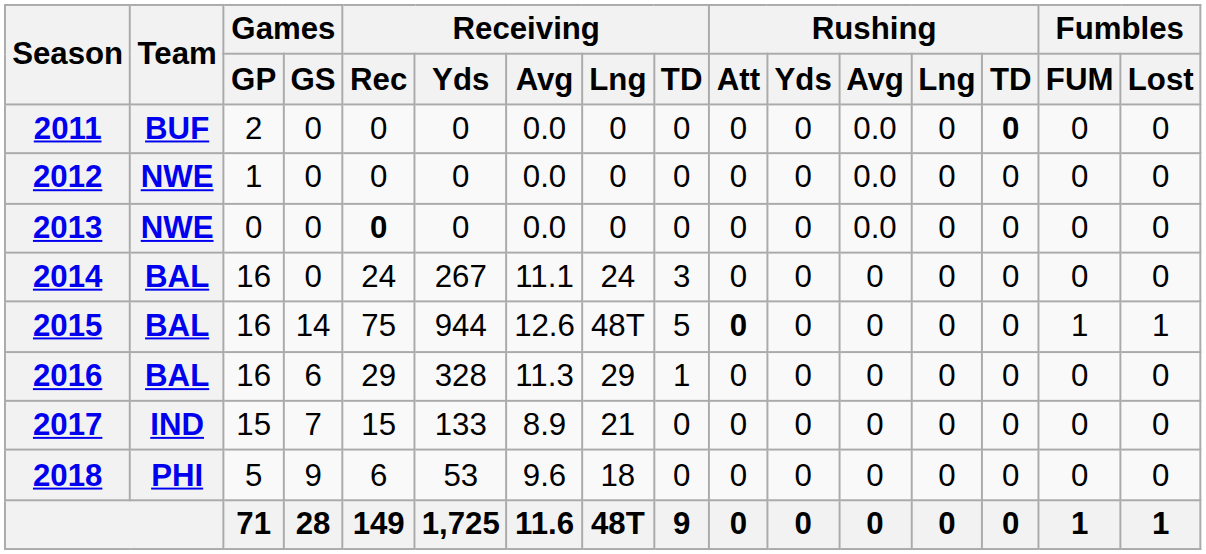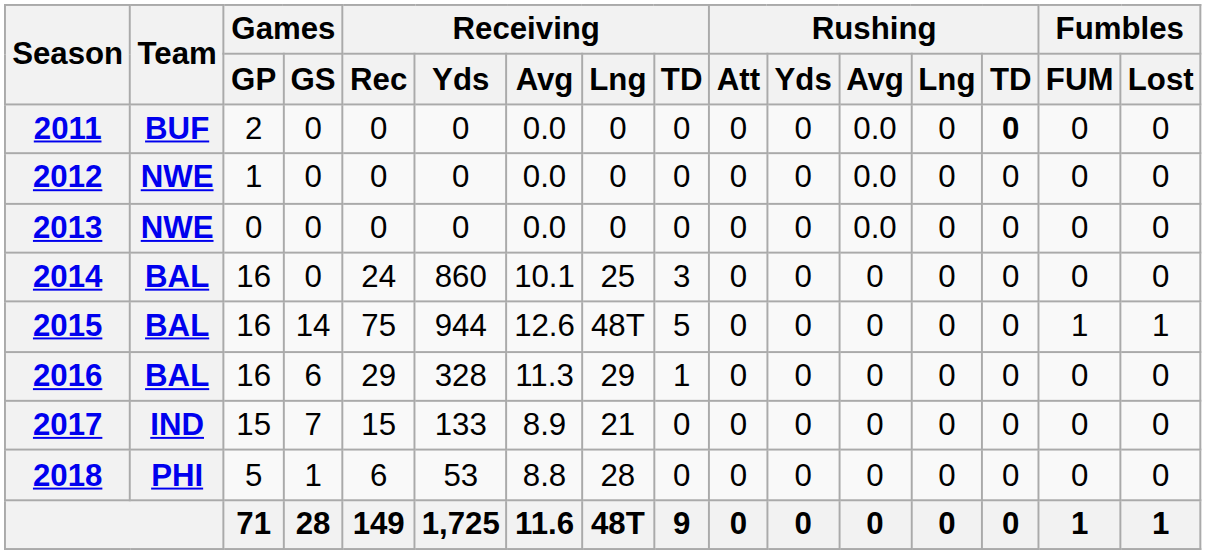 <table class=wikitable style="text-align:center;">
 <tr>
 <th rowspan=2>Season</th>
 <th rowspan=2>Team</th>
 <th colspan=2>Games</th>
 <th colspan=5>Receiving</th>
 <th colspan=5>Rushing</th>
 <th colspan=2>Fumbles</th>
 </tr>
 <tr>
 <th>GP</th>
 <th>GS</th>
 <th>Rec</th>
 <th>Yds</th>
 <th>Avg</th>
 <th>Lng</th>
 <th>TD</th>
 <th>Att</th>
 <th>Yds</th>
 <th>Avg</th>
 <th>Lng</th>
 <th>TD</th>
 <th>FUM</th>
 <th>Lost</th>
 </tr>
 <tr>
 <th><a href='#'>2011</a></th>
 <th><a href='#'>BUF</a></th>
 <td>2</td>
 <td>0</td>
 <td>0</td>
 <td>0</td>
 <td>0.0</td>
 <td>0</td>
 <td>0</td>
 <td>0</td>
 <td>0</td>
 <td>0.0</td>
 <td>0</td>
 <td><strong>0</strong></td>
 <td>0</td>
 <td>0</td>
 </tr>
 <tr>
 <th><a href='#'>2012</a></th>
 <th><a href='#'>NWE</a></th>
 <td>1</td>
 <td>0</td>
 <td>0</td>
 <td>0</td>
 <td>0.0</td>
 <td>0</td>
 <td>0</td>
 <td>0</td>
 <td>0</td>
 <td>0.0</td>
 <td>0</td>
 <td>0</td>
 <td>0</td>
 <td>0</td>
 </tr>
 <tr>
 <th><a href='#'>2013</a></th>
 <th><a href='#'>NWE</a></th>
 <td>0</td>
 <td>0</td>
-<td><strong>0</strong></td>
+<td>0</td>
 <td>0</td>
 <td>0.0</td>
 <td>0</td>
 <td>0</td>
 <td>0</td>
 <td>0</td>
 <td>0.0</td>
 <td>0</td>
 <td>0</td>
 <td>0</td>
 <td>0</td>
 </tr>
 <tr>
 <th><a href='#'>2014</a></th>
 <th><a href='#'>BAL</a></th>
 <td>16</td>
 <td>0</td>
 <td>24</td>
-<td>267</td>
-<td>11.1</td>
-<td>24</td>
+<td>860</td>
+<td>10.1</td>
+<td>25</td>
 <td>3</td>
 <td>0</td>
 <td>0</td>
 <td>0</td>
 <td>0</td>
 <td>0</td>
 <td>0</td>
 <td>0</td>
 </tr>
 <tr>
 <th><a href='#'>2015</a></th>
 <th><a href='#'>BAL</a></th>
 <td>16</td>
 <td>14</td>
 <td>75</td>
 <td>944</td>
 <td>12.6</td>
 <td>48T</td>
 <td>5</td>
-<td><strong>0</strong></td>
+<td>0</td>
 <td>0</td>
 <td>0</td>
 <td>0</td>
 <td>0</td>
 <td>1</td>
 <td>1</td>
 </tr>
 <tr>
 <th><a href='#'>2016</a></th>
 <th><a href='#'>BAL</a></th>
 <td>16</td>
 <td>6</td>
 <td>29</td>
 <td>328</td>
 <td>11.3</td>
 <td>29</td>
 <td>1</td>
 <td>0</td>
 <td>0</td>
 <td>0</td>
 <td>0</td>
 <td>0</td>
 <td>0</td>
 <td>0</td>
 </tr>
 <tr>
 <th><a href='#'>2017</a></th>
 <th><a href='#'>IND</a></th>
 <td>15</td>
 <td>7</td>
 <td>15</td>
 <td>133</td>
 <td>8.9</td>
 <td>21</td>
 <td>0</td>
 <td>0</td>
 <td>0</td>
 <td>0</td>
 <td>0</td>
 <td>0</td>
 <td>0</td>
 <td>0</td>
 </tr>
 <tr>
 <th><a href='#'>2018</a></th>
 <th><a href='#'>PHI</a></th>
 <td>5</td>
-<td>9</td>
+<td>1</td>
 <td>6</td>
 <td>53</td>
-<td>9.6</td>
-<td>18</td>
+<td>8.8</td>
+<td>28</td>
 <td>0</td>
 <td>0</td>
 <td>0</td>
 <td>0</td>
 <td>0</td>
 <td>0</td>
 <td>0</td>
 <td>0</td>
 </tr>
 <tr>
 <th colspan="2"></th>
 <th>71</th>
 <th>28</th>
 <th>149</th>
 <th>1,725</th>
 <th>11.6</th>
 <th>48T</th>
 <th>9</th>
 <th>0</th>
 <th>0</th>
 <th>0</th>
 <th>0</th>
 <th>0</th>
 <th>1</th>
 <th>1</th>
 </tr>
 </table>
